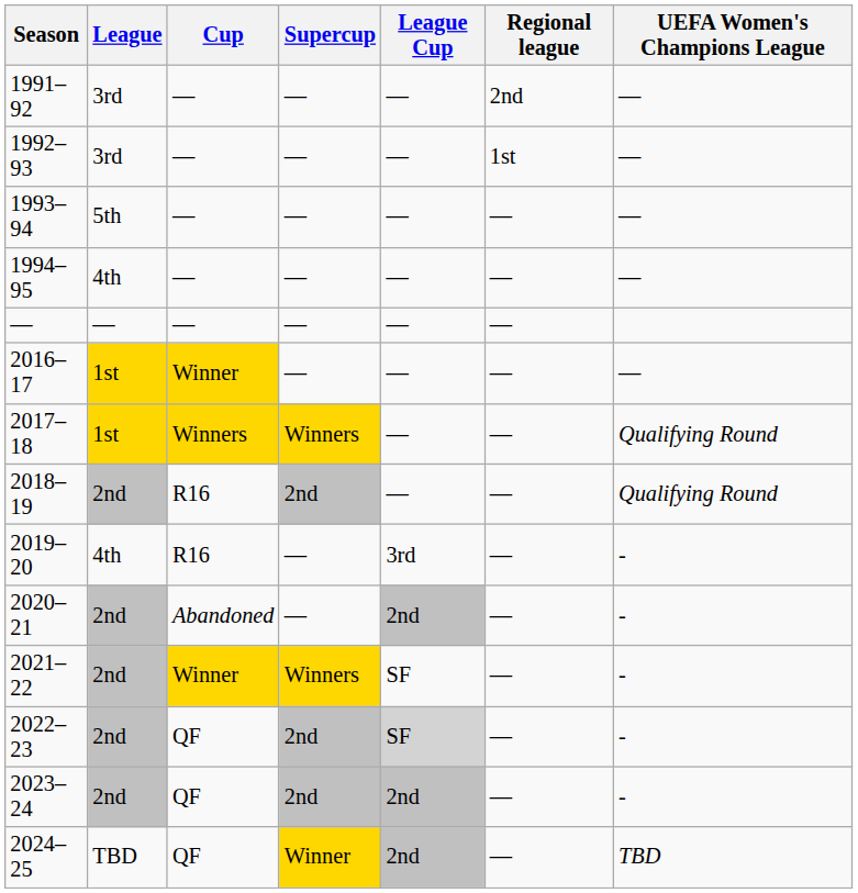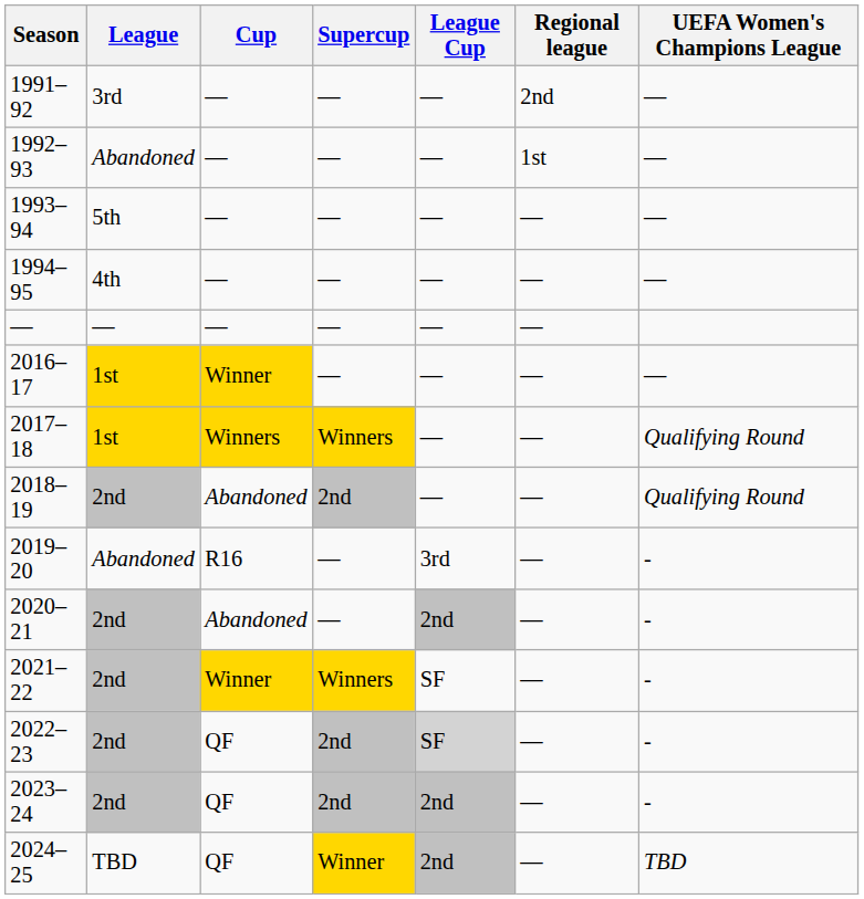 <table class="wikitable">
 <tr>
 <th>Season</th>
 <th><a href='#'>League</a></th>
 <th><a href='#'>Cup</a></th>
 <th><a href='#'>Supercup</a></th>
 <th><a href='#'>League Cup</a></th>
 <th>Regional league</th>
 <th>UEFA Women's Champions League</th>
 </tr>
 <tr>
 <td>1991–92</td>
 <td>3rd</td>
 <td>—</td>
 <td>—</td>
 <td>—</td>
 <td>2nd</td>
 <td>—</td>
 </tr>
 <tr>
 <td>1992–93</td>
-<td>3rd</td>
+<td><em>Abandoned</em></td>
 <td>—</td>
 <td>—</td>
 <td>—</td>
 <td>1st</td>
 <td>—</td>
 </tr>
 <tr>
 <td>1993–94</td>
 <td>5th</td>
 <td>—</td>
 <td>—</td>
 <td>—</td>
 <td>—</td>
 <td>—</td>
 </tr>
 <tr>
 <td>1994–95</td>
 <td>4th</td>
 <td>—</td>
 <td>—</td>
 <td>—</td>
 <td>—</td>
 <td>—</td>
 </tr>
 <tr>
 <td>—</td>
 <td>—</td>
 <td>—</td>
 <td>—</td>
 <td>—</td>
 <td>—</td>
 </tr>
 <tr>
 <td>2016–17</td>
 <td style="background:gold">1st</td>
 <td style="background:gold">Winner</td>
 <td>—</td>
 <td>—</td>
 <td>—</td>
 <td>—</td>
 </tr>
 <tr>
 <td>2017–18</td>
 <td style="background:gold">1st</td>
 <td style="background:gold">Winners</td>
 <td style="background:gold">Winners</td>
 <td>—</td>
 <td>—</td>
 <td><em>Qualifying Round</em></td>
 </tr>
 <tr>
 <td>2018–19</td>
 <td style="background:silver">2nd</td>
-<td>R16</td>
+<td><em>Abandoned</em></td>
 <td style="background:silver">2nd</td>
 <td>—</td>
 <td>—</td>
 <td><em>Qualifying Round</em></td>
 </tr>
 <tr>
 <td>2019–20</td>
-<td>4th</td>
+<td><em>Abandoned</em></td>
 <td>R16</td>
 <td>—</td>
 <td>3rd</td>
 <td>—</td>
 <td>-</td>
 </tr>
 <tr>
 <td>2020–21</td>
 <td style="background:silver">2nd</td>
 <td><em>Abandoned</em></td>
 <td>—</td>
 <td style="background:silver">2nd</td>
 <td>—</td>
 <td>-</td>
 </tr>
 <tr>
 <td>2021–22</td>
 <td style="background:silver">2nd</td>
 <td style="background:gold">Winner</td>
 <td style="background:gold">Winners</td>
 <td>SF</td>
 <td>—</td>
 <td>-</td>
 </tr>
 <tr>
 <td>2022–23</td>
 <td style="background:silver">2nd</td>
 <td>QF</td>
 <td style="background:silver">2nd</td>
 <td style="background: lightgrey;">SF</td>
 <td>—</td>
 <td>-</td>
 </tr>
 <tr>
 <td>2023–24</td>
 <td style="background:silver">2nd</td>
 <td>QF</td>
 <td style="background:silver">2nd</td>
 <td style="background:silver">2nd</td>
 <td>—</td>
 <td>-</td>
 </tr>
 <tr>
 <td>2024–25</td>
 <td>TBD</td>
 <td>QF</td>
 <td style="background:gold">Winner</td>
 <td style="background:silver">2nd</td>
 <td>—</td>
 <td><em>TBD</em></td>
 </tr>
 </table>
